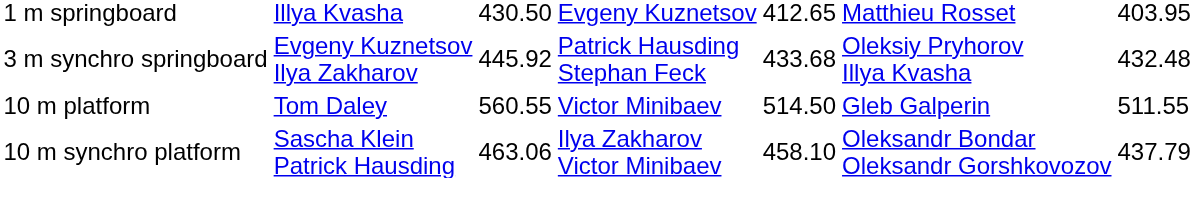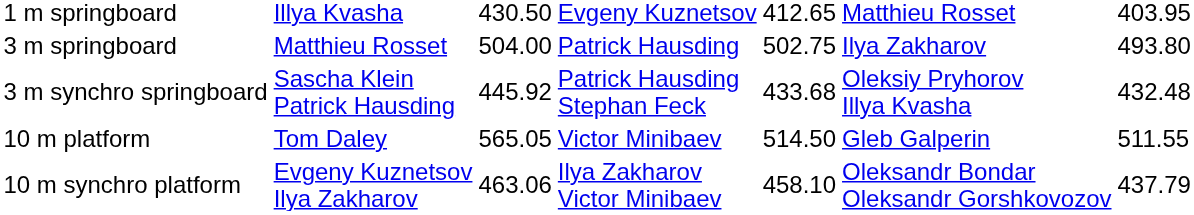 <table>
 <tr>
 <td>1 m springboard<br></td>
 <td><a href='#'>Illya Kvasha</a><br></td>
 <td>430.50</td>
 <td><a href='#'>Evgeny Kuznetsov</a><br></td>
 <td>412.65</td>
 <td><a href='#'>Matthieu Rosset</a><br></td>
 <td>403.95</td>
 </tr>
 <tr>
+<td>3 m springboard<br></td>
+<td><a href='#'>Matthieu Rosset</a><br></td>
+<td>504.00</td>
+<td><a href='#'>Patrick Hausding</a><br></td>
+<td>502.75</td>
+<td><a href='#'>Ilya Zakharov</a><br></td>
+<td>493.80</td>
+</tr>
+<tr>
 <td>3 m synchro springboard<br></td>
-<td><a href='#'>Evgeny Kuznetsov</a><br><a href='#'>Ilya Zakharov</a><br></td>
+<td><a href='#'>Sascha Klein</a><br><a href='#'>Patrick Hausding</a><br></td>
 <td>445.92</td>
 <td><a href='#'>Patrick Hausding</a><br><a href='#'>Stephan Feck</a><br></td>
 <td>433.68</td>
 <td><a href='#'>Oleksiy Pryhorov</a><br><a href='#'>Illya Kvasha</a><br></td>
 <td>432.48</td>
 </tr>
 <tr>
 <td>10 m platform<br></td>
 <td><a href='#'>Tom Daley</a><br></td>
-<td>560.55</td>
+<td>565.05</td>
 <td><a href='#'>Victor Minibaev</a><br></td>
 <td>514.50</td>
 <td><a href='#'>Gleb Galperin</a><br></td>
 <td>511.55</td>
 </tr>
 <tr>
 <td>10 m synchro platform<br></td>
-<td><a href='#'>Sascha Klein</a><br><a href='#'>Patrick Hausding</a><br></td>
+<td><a href='#'>Evgeny Kuznetsov</a><br><a href='#'>Ilya Zakharov</a><br></td>
 <td>463.06</td>
 <td><a href='#'>Ilya Zakharov</a><br><a href='#'>Victor Minibaev</a><br></td>
 <td>458.10</td>
 <td><a href='#'>Oleksandr Bondar</a><br><a href='#'>Oleksandr Gorshkovozov</a><br></td>
 <td>437.79</td>
 </tr>
 </table>
